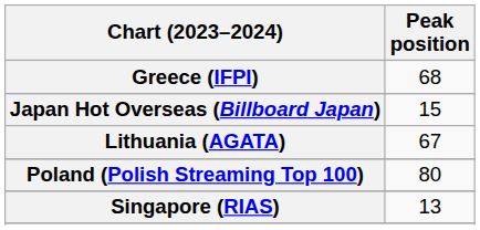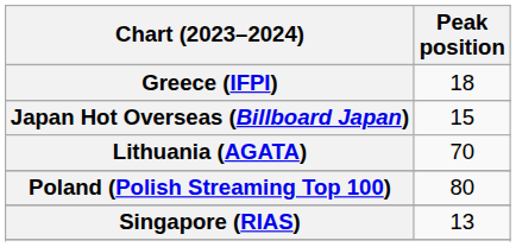 <table class="wikitable sortable plainrowheaders" style="text-align:center">
 <tr>
 <th scope="col">Chart (2023–2024)</th>
 <th scope="col">Peak<br>position</th>
 </tr>
 <tr>
 </tr>
 <tr>
 </tr>
 <tr>
 </tr>
 <tr>
 </tr>
 <tr>
 </tr>
 <tr>
 </tr>
 <tr>
 </tr>
 <tr>
 </tr>
 <tr>
 </tr>
 <tr>
 <th scope="row">Greece (<a href='#'>IFPI</a>)</th>
-<td>68</td>
+<td>18</td>
 </tr>
 <tr>
 </tr>
 <tr>
 <th scope="row">Japan Hot Overseas (<em><a href='#'>Billboard Japan</a></em>)</th>
 <td>15</td>
 </tr>
 <tr>
 <th scope="row">Lithuania (<a href='#'>AGATA</a>)</th>
-<td>67</td>
+<td>70</td>
 </tr>
 <tr>
 </tr>
 <tr>
 </tr>
 <tr>
 </tr>
 <tr>
 </tr>
 <tr>
 <th scope="row">Poland (<a href='#'>Polish Streaming Top 100</a>)</th>
 <td>80</td>
 </tr>
 <tr>
 </tr>
 <tr>
 <th scope="row">Singapore (<a href='#'>RIAS</a>)</th>
 <td>13</td>
 </tr>
 <tr>
 </tr>
 <tr>
 </tr>
 <tr>
 </tr>
 <tr>
 </tr>
 <tr>
 </tr>
 <tr>
 </tr>
 <tr>
 </tr>
 <tr>
 </tr>
 <tr>
 </tr>
 <tr>
 </tr>
 <tr>
 </tr>
 </table>
